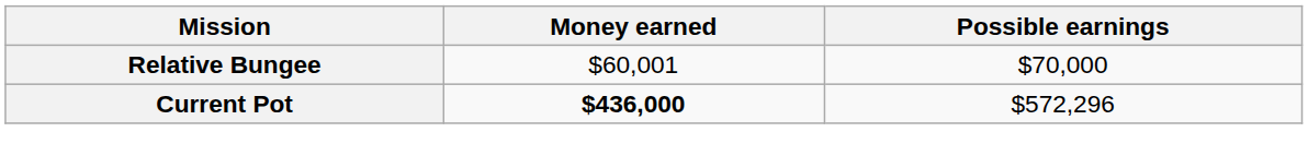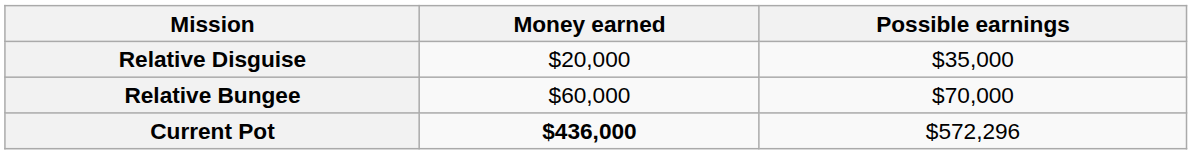 <table class="wikitable plainrowheaders floatright" style="font-size: 95%; margin: 10px; text-align: center;" align="right" width="40%">
 <tr>
 <th scope="col">Mission</th>
 <th scope="col">Money earned</th>
 <th scope="col">Possible earnings</th>
 </tr>
 <tr>
+<th scope="row">Relative Disguise</th>
+<td>$20,000</td>
+<td>$35,000</td>
+</tr>
+<tr>
 <th scope="row">Relative Bungee</th>
-<td>$60,001</td>
+<td>$60,000</td>
 <td>$70,000</td>
 </tr>
 <tr>
 <th scope="row"><strong><span>Current Pot</span></strong></th>
 <td><strong><span>$436,000</span></strong></td>
 <td>$572,296</td>
 </tr>
 </table>
